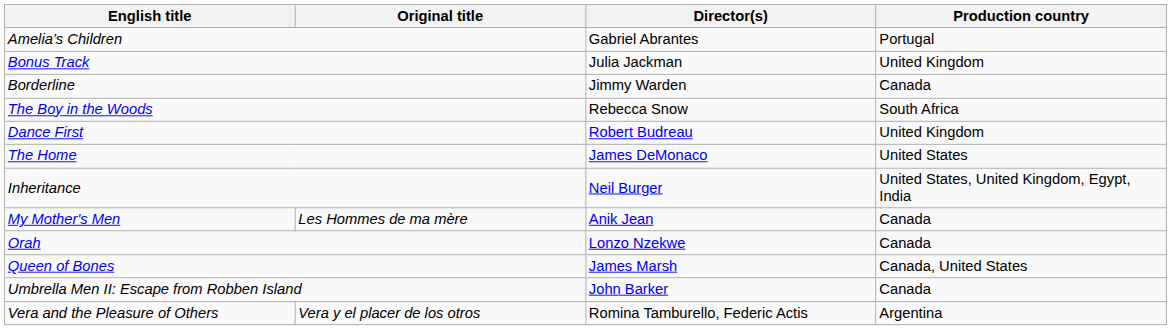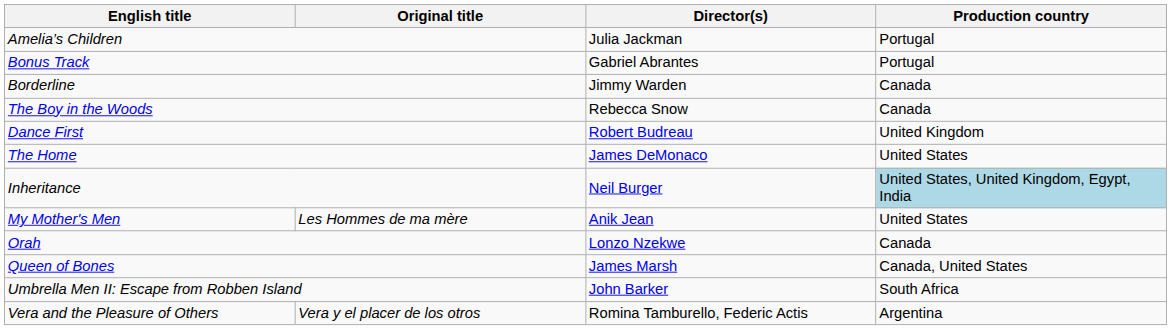 <table class="sortable wikitable" width="100%" cellpadding="5">
 <tr>
 <th scope="col" width="20%">English title</th>
 <th scope="col" width="20%">Original title</th>
 <th scope="col" width="20%">Director(s)</th>
 <th scope="col" width="20%">Production country</th>
 </tr>
 <tr>
 <td colspan=2><em>Amelia’s Children</em></td>
-<td>Gabriel Abrantes</td>
+<td>Julia Jackman</td>
 <td>Portugal</td>
 </tr>
 <tr>
 <td colspan=2><em><a href='#'>Bonus Track</a></em></td>
-<td>Julia Jackman</td>
-<td>United Kingdom</td>
+<td>Gabriel Abrantes</td>
+<td>Portugal</td>
 </tr>
 <tr>
 <td colspan=2><em>Borderline</em></td>
 <td>Jimmy Warden</td>
 <td>Canada</td>
 </tr>
 <tr>
 <td colspan=2><em><a href='#'>The Boy in the Woods</a></em></td>
 <td>Rebecca Snow</td>
-<td>South Africa</td>
+<td>Canada</td>
 </tr>
 <tr>
 <td colspan=2><em><a href='#'>Dance First</a></em></td>
 <td><a href='#'>Robert Budreau</a></td>
 <td>United Kingdom</td>
 </tr>
 <tr>
 <td colspan=2><em><a href='#'>The Home</a></em></td>
 <td><a href='#'>James DeMonaco</a></td>
 <td>United States</td>
 </tr>
 <tr>
 <td colspan=2><em>Inheritance</em></td>
 <td><a href='#'>Neil Burger</a></td>
-<td>United States, United Kingdom, Egypt, India</td>
+<td style="background: lightblue;">United States, United Kingdom, Egypt, India</td>
 </tr>
 <tr>
 <td><em><a href='#'>My Mother's Men</a></em></td>
 <td><em>Les Hommes de ma mère</em></td>
 <td><a href='#'>Anik Jean</a></td>
-<td>Canada</td>
+<td>United States</td>
 </tr>
 <tr>
 <td colspan=2><em><a href='#'>Orah</a></em></td>
 <td><a href='#'>Lonzo Nzekwe</a></td>
 <td>Canada</td>
 </tr>
 <tr>
 <td colspan=2><em><a href='#'>Queen of Bones</a></em></td>
 <td><a href='#'>James Marsh</a></td>
 <td>Canada, United States</td>
 </tr>
 <tr>
 <td colspan=2><em>Umbrella Men II: Escape from Robben Island</em></td>
 <td><a href='#'>John Barker</a></td>
-<td>Canada</td>
+<td>South Africa</td>
 </tr>
 <tr>
 <td><em>Vera and the Pleasure of Others</em></td>
 <td><em>Vera y el placer de los otros</em></td>
 <td>Romina Tamburello, Federic Actis</td>
 <td>Argentina</td>
 </tr>
 </table>
